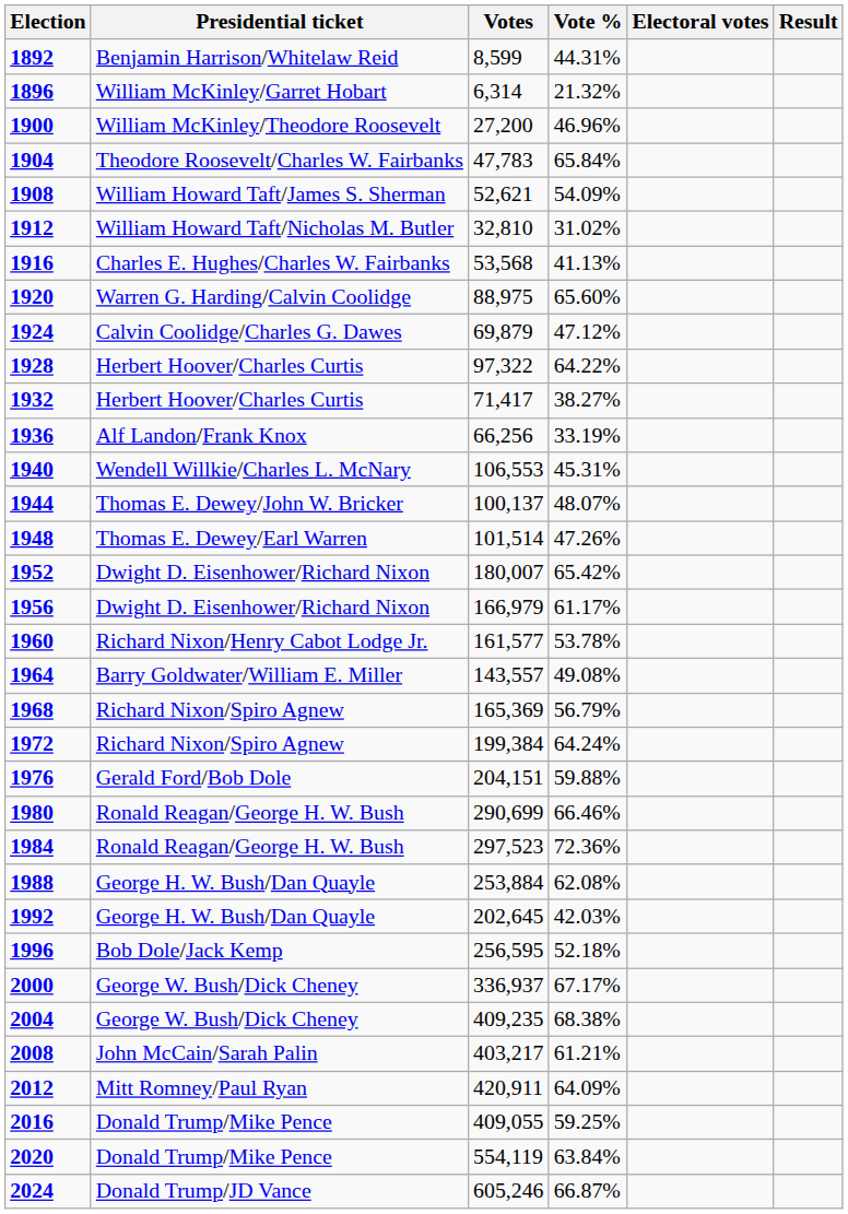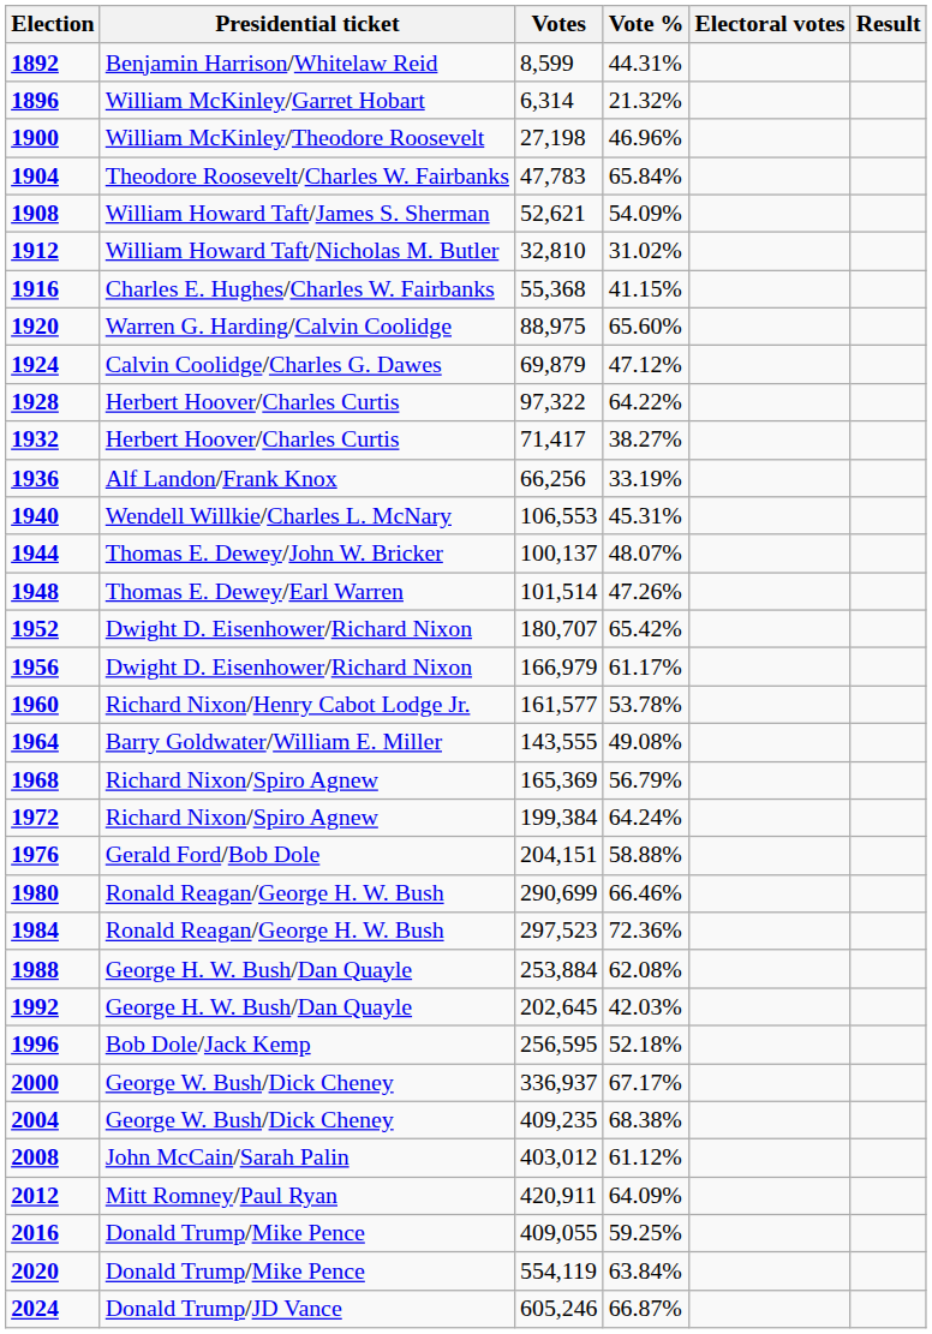 <table class="wikitable">
 <tr>
 <th>Election</th>
 <th>Presidential ticket</th>
 <th>Votes</th>
 <th>Vote %</th>
 <th>Electoral votes</th>
 <th>Result</th>
 </tr>
 <tr>
 <td><strong><a href='#'>1892</a></strong></td>
 <td><a href='#'>Benjamin Harrison</a>/<a href='#'>Whitelaw Reid</a></td>
 <td>8,599</td>
 <td>44.31%</td>
 <td></td>
 <td></td>
 </tr>
 <tr>
 <td><strong><a href='#'>1896</a></strong></td>
 <td><a href='#'>William McKinley</a>/<a href='#'>Garret Hobart</a></td>
 <td>6,314</td>
 <td>21.32%</td>
 <td></td>
 <td></td>
 </tr>
 <tr>
 <td><strong><a href='#'>1900</a></strong></td>
 <td><a href='#'>William McKinley</a>/<a href='#'>Theodore Roosevelt</a></td>
-<td>27,200</td>
+<td>27,198</td>
 <td>46.96%</td>
 <td></td>
 <td></td>
 </tr>
 <tr>
 <td><strong><a href='#'>1904</a></strong></td>
 <td><a href='#'>Theodore Roosevelt</a>/<a href='#'>Charles W. Fairbanks</a></td>
 <td>47,783</td>
 <td>65.84%</td>
 <td></td>
 <td></td>
 </tr>
 <tr>
 <td><strong><a href='#'>1908</a></strong></td>
 <td><a href='#'>William Howard Taft</a>/<a href='#'>James S. Sherman</a></td>
 <td>52,621</td>
 <td>54.09%</td>
 <td></td>
 <td></td>
 </tr>
 <tr>
 <td><strong><a href='#'>1912</a></strong></td>
 <td><a href='#'>William Howard Taft</a>/<a href='#'>Nicholas M. Butler</a></td>
 <td>32,810</td>
 <td>31.02%</td>
 <td></td>
 <td></td>
 </tr>
 <tr>
 <td><strong><a href='#'>1916</a></strong></td>
 <td><a href='#'>Charles E. Hughes</a>/<a href='#'>Charles W. Fairbanks</a></td>
-<td>53,568</td>
-<td>41.13%</td>
+<td>55,368</td>
+<td>41.15%</td>
 <td></td>
 <td></td>
 </tr>
 <tr>
 <td><strong><a href='#'>1920</a></strong></td>
 <td><a href='#'>Warren G. Harding</a>/<a href='#'>Calvin Coolidge</a></td>
 <td>88,975</td>
 <td>65.60%</td>
 <td></td>
 <td></td>
 </tr>
 <tr>
 <td><strong><a href='#'>1924</a></strong></td>
 <td><a href='#'>Calvin Coolidge</a>/<a href='#'>Charles G. Dawes</a></td>
 <td>69,879</td>
 <td>47.12%</td>
 <td></td>
 <td></td>
 </tr>
 <tr>
 <td><strong><a href='#'>1928</a></strong></td>
 <td><a href='#'>Herbert Hoover</a>/<a href='#'>Charles Curtis</a></td>
 <td>97,322</td>
 <td>64.22%</td>
 <td></td>
 <td></td>
 </tr>
 <tr>
 <td><strong><a href='#'>1932</a></strong></td>
 <td><a href='#'>Herbert Hoover</a>/<a href='#'>Charles Curtis</a></td>
 <td>71,417</td>
 <td>38.27%</td>
 <td></td>
 <td></td>
 </tr>
 <tr>
 <td><strong><a href='#'>1936</a></strong></td>
 <td><a href='#'>Alf Landon</a>/<a href='#'>Frank Knox</a></td>
 <td>66,256</td>
 <td>33.19%</td>
 <td></td>
 <td></td>
 </tr>
 <tr>
 <td><strong><a href='#'>1940</a></strong></td>
 <td><a href='#'>Wendell Willkie</a>/<a href='#'>Charles L. McNary</a></td>
 <td>106,553</td>
 <td>45.31%</td>
 <td></td>
 <td></td>
 </tr>
 <tr>
 <td><strong><a href='#'>1944</a></strong></td>
 <td><a href='#'>Thomas E. Dewey</a>/<a href='#'>John W. Bricker</a></td>
 <td>100,137</td>
 <td>48.07%</td>
 <td></td>
 <td></td>
 </tr>
 <tr>
 <td><strong><a href='#'>1948</a></strong></td>
 <td><a href='#'>Thomas E. Dewey</a>/<a href='#'>Earl Warren</a></td>
 <td>101,514</td>
 <td>47.26%</td>
 <td></td>
 <td></td>
 </tr>
 <tr>
 <td><strong><a href='#'>1952</a></strong></td>
 <td><a href='#'>Dwight D. Eisenhower</a>/<a href='#'>Richard Nixon</a></td>
-<td>180,007</td>
+<td>180,707</td>
 <td>65.42%</td>
 <td></td>
 <td></td>
 </tr>
 <tr>
 <td><strong><a href='#'>1956</a></strong></td>
 <td><a href='#'>Dwight D. Eisenhower</a>/<a href='#'>Richard Nixon</a></td>
 <td>166,979</td>
 <td>61.17%</td>
 <td></td>
 <td></td>
 </tr>
 <tr>
 <td><strong><a href='#'>1960</a></strong></td>
 <td><a href='#'>Richard Nixon</a>/<a href='#'>Henry Cabot Lodge Jr.</a></td>
 <td>161,577</td>
 <td>53.78%</td>
 <td></td>
 <td></td>
 </tr>
 <tr>
 <td><strong><a href='#'>1964</a></strong></td>
 <td><a href='#'>Barry Goldwater</a>/<a href='#'>William E. Miller</a></td>
-<td>143,557</td>
+<td>143,555</td>
 <td>49.08%</td>
 <td></td>
 <td></td>
 </tr>
 <tr>
 <td><strong><a href='#'>1968</a></strong></td>
 <td><a href='#'>Richard Nixon</a>/<a href='#'>Spiro Agnew</a></td>
 <td>165,369</td>
 <td>56.79%</td>
 <td></td>
 <td></td>
 </tr>
 <tr>
 <td><strong><a href='#'>1972</a></strong></td>
 <td><a href='#'>Richard Nixon</a>/<a href='#'>Spiro Agnew</a></td>
 <td>199,384</td>
 <td>64.24%</td>
 <td></td>
 <td></td>
 </tr>
 <tr>
 <td><strong><a href='#'>1976</a></strong></td>
 <td><a href='#'>Gerald Ford</a>/<a href='#'>Bob Dole</a></td>
 <td>204,151</td>
-<td>59.88%</td>
+<td>58.88%</td>
 <td></td>
 <td></td>
 </tr>
 <tr>
 <td><strong><a href='#'>1980</a></strong></td>
 <td><a href='#'>Ronald Reagan</a>/<a href='#'>George H. W. Bush</a></td>
 <td>290,699</td>
 <td>66.46%</td>
 <td></td>
 <td></td>
 </tr>
 <tr>
 <td><strong><a href='#'>1984</a></strong></td>
 <td><a href='#'>Ronald Reagan</a>/<a href='#'>George H. W. Bush</a></td>
 <td>297,523</td>
 <td>72.36%</td>
 <td></td>
 <td></td>
 </tr>
 <tr>
 <td><strong><a href='#'>1988</a></strong></td>
 <td><a href='#'>George H. W. Bush</a>/<a href='#'>Dan Quayle</a></td>
 <td>253,884</td>
 <td>62.08%</td>
 <td></td>
 <td></td>
 </tr>
 <tr>
 <td><strong><a href='#'>1992</a></strong></td>
 <td><a href='#'>George H. W. Bush</a>/<a href='#'>Dan Quayle</a></td>
 <td>202,645</td>
 <td>42.03%</td>
 <td></td>
 <td></td>
 </tr>
 <tr>
 <td><strong><a href='#'>1996</a></strong></td>
 <td><a href='#'>Bob Dole</a>/<a href='#'>Jack Kemp</a></td>
 <td>256,595</td>
 <td>52.18%</td>
 <td></td>
 <td></td>
 </tr>
 <tr>
 <td><strong><a href='#'>2000</a></strong></td>
 <td><a href='#'>George W. Bush</a>/<a href='#'>Dick Cheney</a></td>
 <td>336,937</td>
 <td>67.17%</td>
 <td></td>
 <td></td>
 </tr>
 <tr>
 <td><strong><a href='#'>2004</a></strong></td>
 <td><a href='#'>George W. Bush</a>/<a href='#'>Dick Cheney</a></td>
 <td>409,235</td>
 <td>68.38%</td>
 <td></td>
 <td></td>
 </tr>
 <tr>
 <td><strong><a href='#'>2008</a></strong></td>
 <td><a href='#'>John McCain</a>/<a href='#'>Sarah Palin</a></td>
-<td>403,217</td>
-<td>61.21%</td>
+<td>403,012</td>
+<td>61.12%</td>
 <td></td>
 <td></td>
 </tr>
 <tr>
 <td><strong><a href='#'>2012</a></strong></td>
 <td><a href='#'>Mitt Romney</a>/<a href='#'>Paul Ryan</a></td>
 <td>420,911</td>
 <td>64.09%</td>
 <td></td>
 <td></td>
 </tr>
 <tr>
 <td><strong><a href='#'>2016</a></strong></td>
 <td><a href='#'>Donald Trump</a>/<a href='#'>Mike Pence</a></td>
 <td>409,055</td>
 <td>59.25%</td>
 <td></td>
 <td></td>
 </tr>
 <tr>
 <td><strong><a href='#'>2020</a></strong></td>
 <td><a href='#'>Donald Trump</a>/<a href='#'>Mike Pence</a></td>
 <td>554,119</td>
 <td>63.84%</td>
 <td></td>
 <td></td>
 </tr>
 <tr>
 <td><strong><a href='#'>2024</a></strong></td>
 <td><a href='#'>Donald Trump</a>/<a href='#'>JD Vance</a></td>
 <td>605,246</td>
 <td>66.87%</td>
 <td></td>
 <td></td>
 </tr>
 </table>
